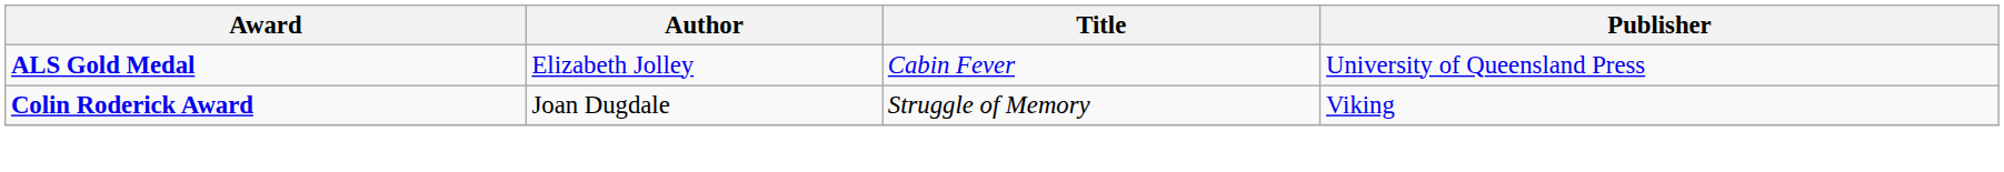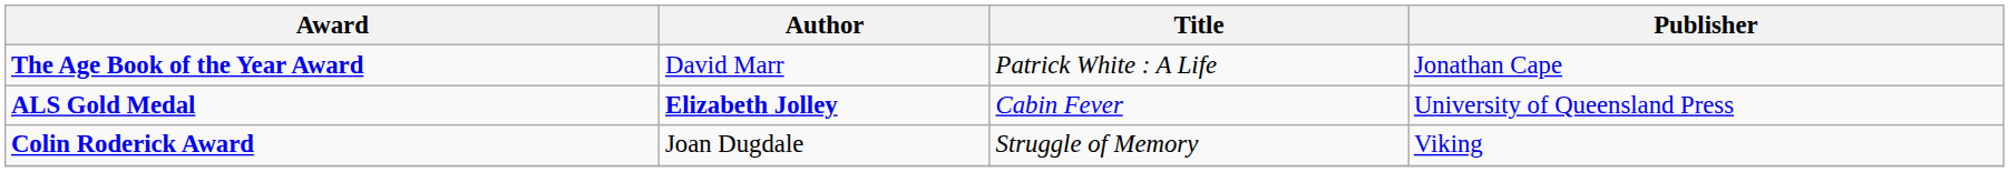 <table class="wikitable" width=100%>
 <tr>
 <th>Award</th>
 <th>Author</th>
 <th>Title</th>
 <th>Publisher</th>
 </tr>
 <tr>
+<td><strong><a href='#'>The Age Book of the Year Award</a></strong></td>
+<td><a href='#'>David Marr</a></td>
+<td><em>Patrick White : A Life</em></td>
+<td><a href='#'>Jonathan Cape</a></td>
+</tr>
+<tr>
 <td><strong><a href='#'>ALS Gold Medal</a></strong></td>
-<td><a href='#'>Elizabeth Jolley</a></td>
+<td><strong><a href='#'>Elizabeth Jolley</a></strong></td>
 <td><em><a href='#'>Cabin Fever</a></em></td>
 <td><a href='#'>University of Queensland Press</a></td>
 </tr>
 <tr>
 <td><strong><a href='#'>Colin Roderick Award</a></strong></td>
 <td>Joan Dugdale</td>
 <td><em>Struggle of Memory</em></td>
 <td><a href='#'>Viking</a></td>
 </tr>
 <tr>
 </tr>
 </table>
